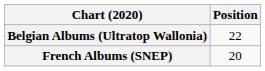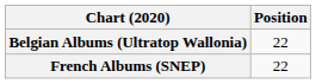 <table class="wikitable sortable plainrowheaders" style="text-align:center">
 <tr>
 <th scope="col">Chart (2020)</th>
 <th scope="col">Position</th>
 </tr>
 <tr>
 <th scope="row">Belgian Albums (Ultratop Wallonia)</th>
 <td>22</td>
 </tr>
 <tr>
 <th scope="row">French Albums (SNEP)</th>
-<td>20</td>
+<td>22</td>
 </tr>
 </table>
